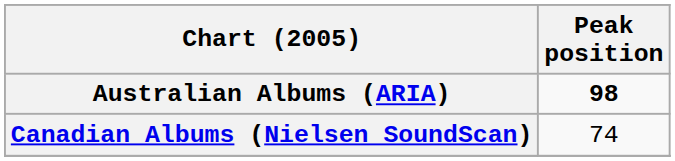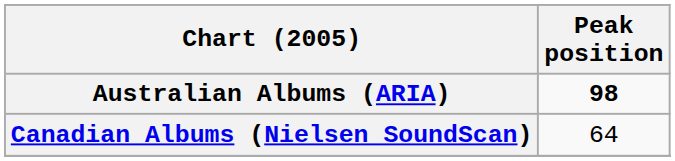 <table class="wikitable sortable plainrowheaders" style="text-align:center">
 <tr>
 <th scope="col">Chart (2005)</th>
 <th scope="col">Peak<br> position</th>
 </tr>
 <tr>
 <th scope="row">Australian Albums (<a href='#'>ARIA</a>)</th>
 <td><strong>98</strong></td>
 </tr>
 <tr>
 <th scope="row"><a href='#'>Canadian Albums</a> (<a href='#'>Nielsen SoundScan</a>)</th>
-<td>74</td>
+<td>64</td>
 </tr>
 <tr>
 </tr>
 <tr>
 </tr>
 <tr>
 </tr>
 <tr>
 </tr>
 <tr>
 </tr>
 </table>
